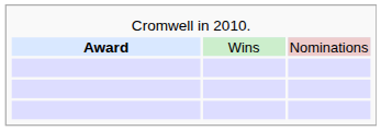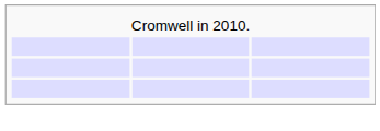 <table class="infobox" style="width: 25em; text-align: left; font-size: 70%; vertical-align: middle;">
 <tr>
 <td colspan="3" style="text-align:center;"></td>
 </tr>
 <tr>
 <td colspan="3" style="text-align:center;">Cromwell in 2010.</td>
-</tr>
-<tr bgcolor=#D9E8FF style="text-align:center;">
-<th style="vertical-align: middle;">Award</th>
-<td style="background:#cceecc; font-size:8pt; vertical-align: middle;" width="60px">Wins</td>
-<td style="background:#eecccc; font-size:8pt; vertical-align: middle;" width="60px">Nominations</td>
 </tr>
 <tr bgcolor=#ddddff>
 <td align="center"><br></td>
 <td></td>
 <td></td>
 </tr>
 <tr bgcolor=#ddddff>
 <td align="center"><br></td>
 <td></td>
 <td></td>
 </tr>
 <tr bgcolor=#ddddff>
 <td align="center"><br></td>
 <td></td>
 <td></td>
 </tr>
 </table>
